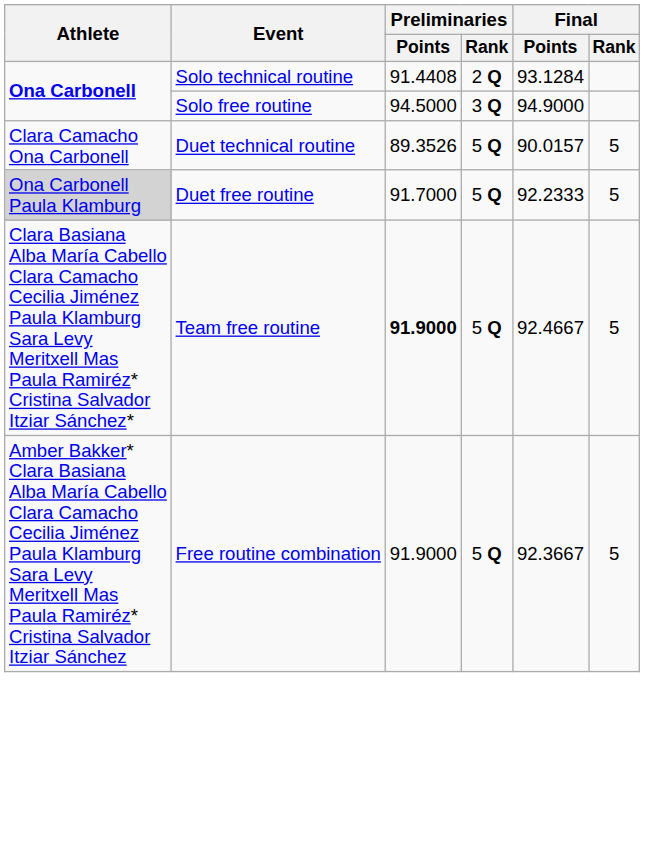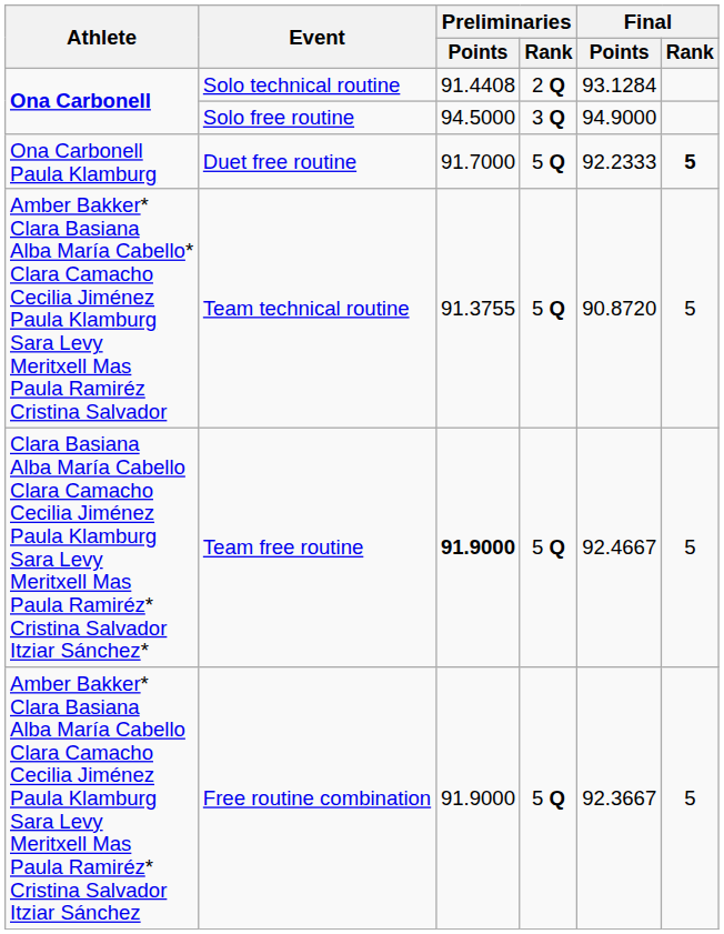 <table class=wikitable style="font-size:90%">
 <tr>
 <th rowspan="2">Athlete</th>
 <th rowspan="2">Event</th>
 <th colspan="2">Preliminaries</th>
 <th colspan="2">Final</th>
 </tr>
 <tr style="font-size:95%">
 <th>Points</th>
 <th>Rank</th>
 <th>Points</th>
 <th>Rank</th>
 </tr>
 <tr align=center>
 <td align=left rowspan=2><strong><a href='#'>Ona Carbonell</a></strong></td>
 <td align=left><a href='#'>Solo technical routine</a></td>
 <td>91.4408</td>
 <td>2 <strong>Q</strong></td>
 <td>93.1284</td>
 <td></td>
 </tr>
 <tr align=center>
 <td align=left><a href='#'>Solo free routine</a></td>
 <td>94.5000</td>
 <td>3 <strong>Q</strong></td>
 <td>94.9000</td>
 <td></td>
 </tr>
 <tr align=center>
-<td align=left><a href='#'>Clara Camacho</a><br><a href='#'>Ona Carbonell</a></td>
-<td align=left><a href='#'>Duet technical routine</a></td>
-<td>89.3526</td>
-<td>5 <strong>Q</strong></td>
-<td>90.0157</td>
-<td>5</td>
-</tr>
-<tr align=center>
-<td align=left style="background: lightgrey;"><a href='#'>Ona Carbonell</a><br><a href='#'>Paula Klamburg</a></td>
+<td align=left><a href='#'>Ona Carbonell</a><br><a href='#'>Paula Klamburg</a></td>
 <td align=left><a href='#'>Duet free routine</a></td>
 <td>91.7000</td>
 <td>5 <strong>Q</strong></td>
 <td>92.2333</td>
+<td><strong>5</strong></td>
+</tr>
+<tr align=center>
+<td align=left><a href='#'>Amber Bakker</a>*<br><a href='#'>Clara Basiana</a><br><a href='#'>Alba María Cabello</a>*<br><a href='#'>Clara Camacho</a><br><a href='#'>Cecilia Jiménez</a><br><a href='#'>Paula Klamburg</a><br><a href='#'>Sara Levy</a><br><a href='#'>Meritxell Mas</a><br><a href='#'>Paula Ramiréz</a><br><a href='#'>Cristina Salvador</a></td>
+<td align=left><a href='#'>Team technical routine</a></td>
+<td>91.3755</td>
+<td>5 <strong>Q</strong></td>
+<td>90.8720</td>
 <td>5</td>
 </tr>
 <tr align=center>
 <td align=left><a href='#'>Clara Basiana</a><br><a href='#'>Alba María Cabello</a><br><a href='#'>Clara Camacho</a><br><a href='#'>Cecilia Jiménez</a><br><a href='#'>Paula Klamburg</a><br><a href='#'>Sara Levy</a><br><a href='#'>Meritxell Mas</a><br><a href='#'>Paula Ramiréz</a>*<br><a href='#'>Cristina Salvador</a><br><a href='#'>Itziar Sánchez</a>*</td>
 <td align=left><a href='#'>Team free routine</a></td>
 <td><strong>91.9000</strong></td>
 <td>5 <strong>Q</strong></td>
 <td>92.4667</td>
 <td>5</td>
 </tr>
 <tr align=center>
 <td align=left><a href='#'>Amber Bakker</a>*<br><a href='#'>Clara Basiana</a><br><a href='#'>Alba María Cabello</a><br><a href='#'>Clara Camacho</a><br><a href='#'>Cecilia Jiménez</a><br><a href='#'>Paula Klamburg</a><br><a href='#'>Sara Levy</a><br><a href='#'>Meritxell Mas</a><br><a href='#'>Paula Ramiréz</a>*<br><a href='#'>Cristina Salvador</a><br><a href='#'>Itziar Sánchez</a></td>
 <td align=left><a href='#'>Free routine combination</a></td>
 <td>91.9000</td>
 <td>5 <strong>Q</strong></td>
 <td>92.3667</td>
 <td>5</td>
 </tr>
 </table>
